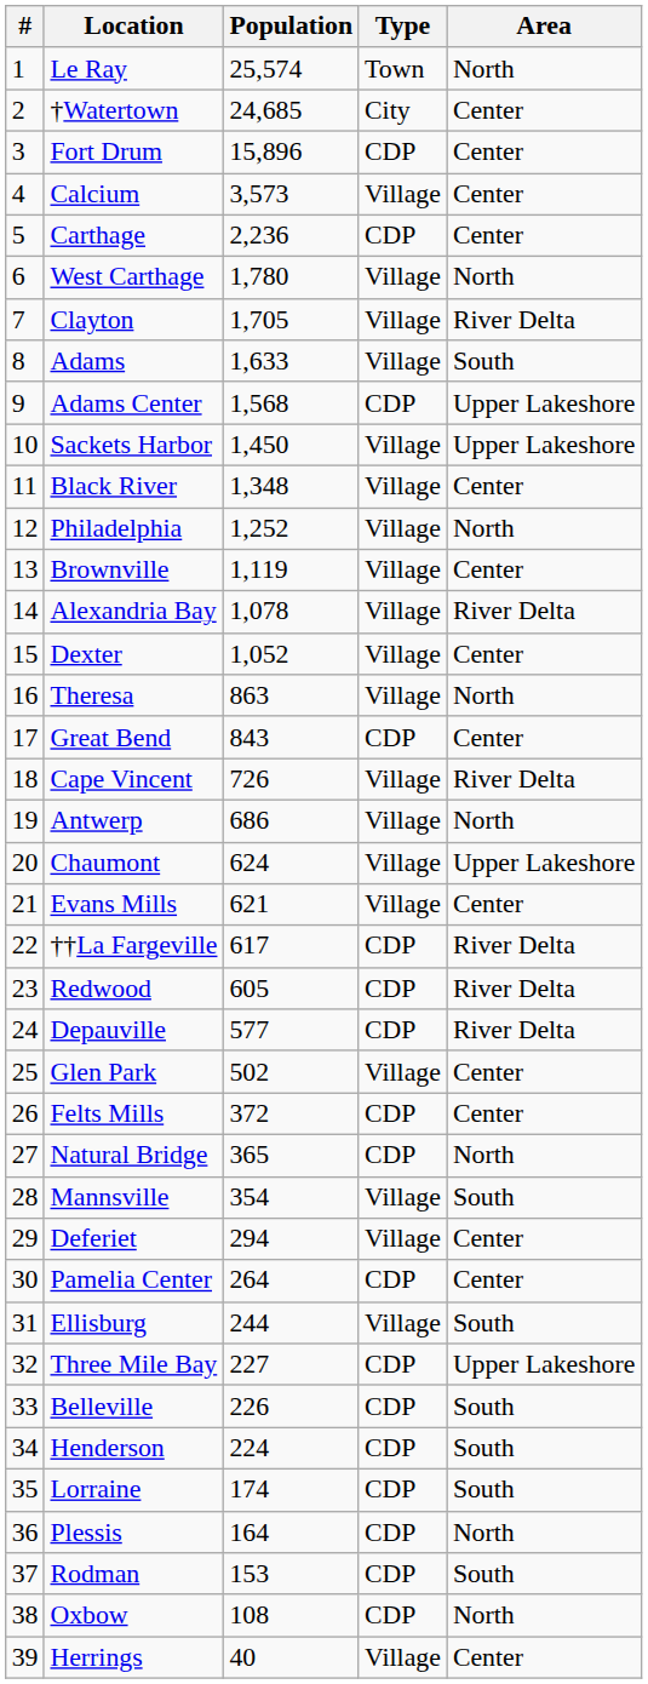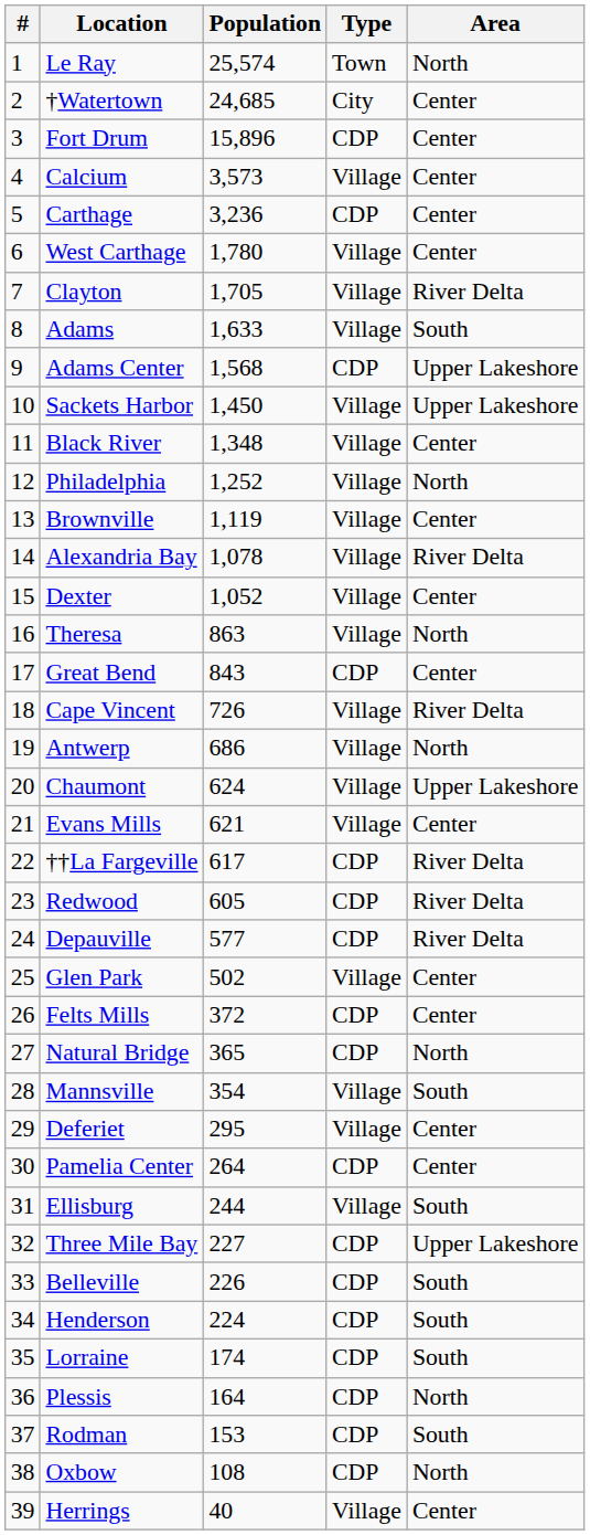 <table class="wikitable sortable">
 <tr>
 <th>#</th>
 <th>Location</th>
 <th>Population</th>
 <th>Type</th>
 <th>Area</th>
 </tr>
 <tr>
 <td>1</td>
 <td><a href='#'>Le Ray</a></td>
 <td>25,574</td>
 <td>Town</td>
 <td>North</td>
 </tr>
 <tr>
 <td>2</td>
 <td>†<a href='#'>Watertown</a></td>
 <td>24,685</td>
 <td>City</td>
 <td>Center</td>
 </tr>
 <tr>
 <td>3</td>
 <td><a href='#'>Fort Drum</a></td>
 <td>15,896</td>
 <td>CDP</td>
 <td>Center</td>
 </tr>
 <tr>
 <td>4</td>
 <td><a href='#'>Calcium</a></td>
 <td>3,573</td>
 <td>Village</td>
 <td>Center</td>
 </tr>
 <tr>
 <td>5</td>
 <td><a href='#'>Carthage</a></td>
-<td>2,236</td>
+<td>3,236</td>
 <td>CDP</td>
 <td>Center</td>
 </tr>
 <tr>
 <td>6</td>
 <td><a href='#'>West Carthage</a></td>
 <td>1,780</td>
 <td>Village</td>
-<td>North</td>
+<td>Center</td>
 </tr>
 <tr>
 <td>7</td>
 <td><a href='#'>Clayton</a></td>
 <td>1,705</td>
 <td>Village</td>
 <td>River Delta</td>
 </tr>
 <tr>
 <td>8</td>
 <td><a href='#'>Adams</a></td>
 <td>1,633</td>
 <td>Village</td>
 <td>South</td>
 </tr>
 <tr>
 <td>9</td>
 <td><a href='#'>Adams Center</a></td>
 <td>1,568</td>
 <td>CDP</td>
 <td>Upper Lakeshore</td>
 </tr>
 <tr>
 <td>10</td>
 <td><a href='#'>Sackets Harbor</a></td>
 <td>1,450</td>
 <td>Village</td>
 <td>Upper Lakeshore</td>
 </tr>
 <tr>
 <td>11</td>
 <td><a href='#'>Black River</a></td>
 <td>1,348</td>
 <td>Village</td>
 <td>Center</td>
 </tr>
 <tr>
 <td>12</td>
 <td><a href='#'>Philadelphia</a></td>
 <td>1,252</td>
 <td>Village</td>
 <td>North</td>
 </tr>
 <tr>
 <td>13</td>
 <td><a href='#'>Brownville</a></td>
 <td>1,119</td>
 <td>Village</td>
 <td>Center</td>
 </tr>
 <tr>
 <td>14</td>
 <td><a href='#'>Alexandria Bay</a></td>
 <td>1,078</td>
 <td>Village</td>
 <td>River Delta</td>
 </tr>
 <tr>
 <td>15</td>
 <td><a href='#'>Dexter</a></td>
 <td>1,052</td>
 <td>Village</td>
 <td>Center</td>
 </tr>
 <tr>
 <td>16</td>
 <td><a href='#'>Theresa</a></td>
 <td>863</td>
 <td>Village</td>
 <td>North</td>
 </tr>
 <tr>
 <td>17</td>
 <td><a href='#'>Great Bend</a></td>
 <td>843</td>
 <td>CDP</td>
 <td>Center</td>
 </tr>
 <tr>
 <td>18</td>
 <td><a href='#'>Cape Vincent</a></td>
 <td>726</td>
 <td>Village</td>
 <td>River Delta</td>
 </tr>
 <tr>
 <td>19</td>
 <td><a href='#'>Antwerp</a></td>
 <td>686</td>
 <td>Village</td>
 <td>North</td>
 </tr>
 <tr>
 <td>20</td>
 <td><a href='#'>Chaumont</a></td>
 <td>624</td>
 <td>Village</td>
 <td>Upper Lakeshore</td>
 </tr>
 <tr>
 <td>21</td>
 <td><a href='#'>Evans Mills</a></td>
 <td>621</td>
 <td>Village</td>
 <td>Center</td>
 </tr>
 <tr>
 <td>22</td>
 <td>††<a href='#'>La Fargeville</a></td>
 <td>617</td>
 <td>CDP</td>
 <td>River Delta</td>
 </tr>
 <tr>
 <td>23</td>
 <td><a href='#'>Redwood</a></td>
 <td>605</td>
 <td>CDP</td>
 <td>River Delta</td>
 </tr>
 <tr>
 <td>24</td>
 <td><a href='#'>Depauville</a></td>
 <td>577</td>
 <td>CDP</td>
 <td>River Delta</td>
 </tr>
 <tr>
 <td>25</td>
 <td><a href='#'>Glen Park</a></td>
 <td>502</td>
 <td>Village</td>
 <td>Center</td>
 </tr>
 <tr>
 <td>26</td>
 <td><a href='#'>Felts Mills</a></td>
 <td>372</td>
 <td>CDP</td>
 <td>Center</td>
 </tr>
 <tr>
 <td>27</td>
 <td><a href='#'>Natural Bridge</a></td>
 <td>365</td>
 <td>CDP</td>
 <td>North</td>
 </tr>
 <tr>
 <td>28</td>
 <td><a href='#'>Mannsville</a></td>
 <td>354</td>
 <td>Village</td>
 <td>South</td>
 </tr>
 <tr>
 <td>29</td>
 <td><a href='#'>Deferiet</a></td>
-<td>294</td>
+<td>295</td>
 <td>Village</td>
 <td>Center</td>
 </tr>
 <tr>
 <td>30</td>
 <td><a href='#'>Pamelia Center</a></td>
 <td>264</td>
 <td>CDP</td>
 <td>Center</td>
 </tr>
 <tr>
 <td>31</td>
 <td><a href='#'>Ellisburg</a></td>
 <td>244</td>
 <td>Village</td>
 <td>South</td>
 </tr>
 <tr>
 <td>32</td>
 <td><a href='#'>Three Mile Bay</a></td>
 <td>227</td>
 <td>CDP</td>
 <td>Upper Lakeshore</td>
 </tr>
 <tr>
 <td>33</td>
 <td><a href='#'>Belleville</a></td>
 <td>226</td>
 <td>CDP</td>
 <td>South</td>
 </tr>
 <tr>
 <td>34</td>
 <td><a href='#'>Henderson</a></td>
 <td>224</td>
 <td>CDP</td>
 <td>South</td>
 </tr>
 <tr>
 <td>35</td>
 <td><a href='#'>Lorraine</a></td>
 <td>174</td>
 <td>CDP</td>
 <td>South</td>
 </tr>
 <tr>
 <td>36</td>
 <td><a href='#'>Plessis</a></td>
 <td>164</td>
 <td>CDP</td>
 <td>North</td>
 </tr>
 <tr>
 <td>37</td>
 <td><a href='#'>Rodman</a></td>
 <td>153</td>
 <td>CDP</td>
 <td>South</td>
 </tr>
 <tr>
 <td>38</td>
 <td><a href='#'>Oxbow</a></td>
 <td>108</td>
 <td>CDP</td>
 <td>North</td>
 </tr>
 <tr>
 <td>39</td>
 <td><a href='#'>Herrings</a></td>
 <td>40</td>
 <td>Village</td>
 <td>Center</td>
 </tr>
 </table>
